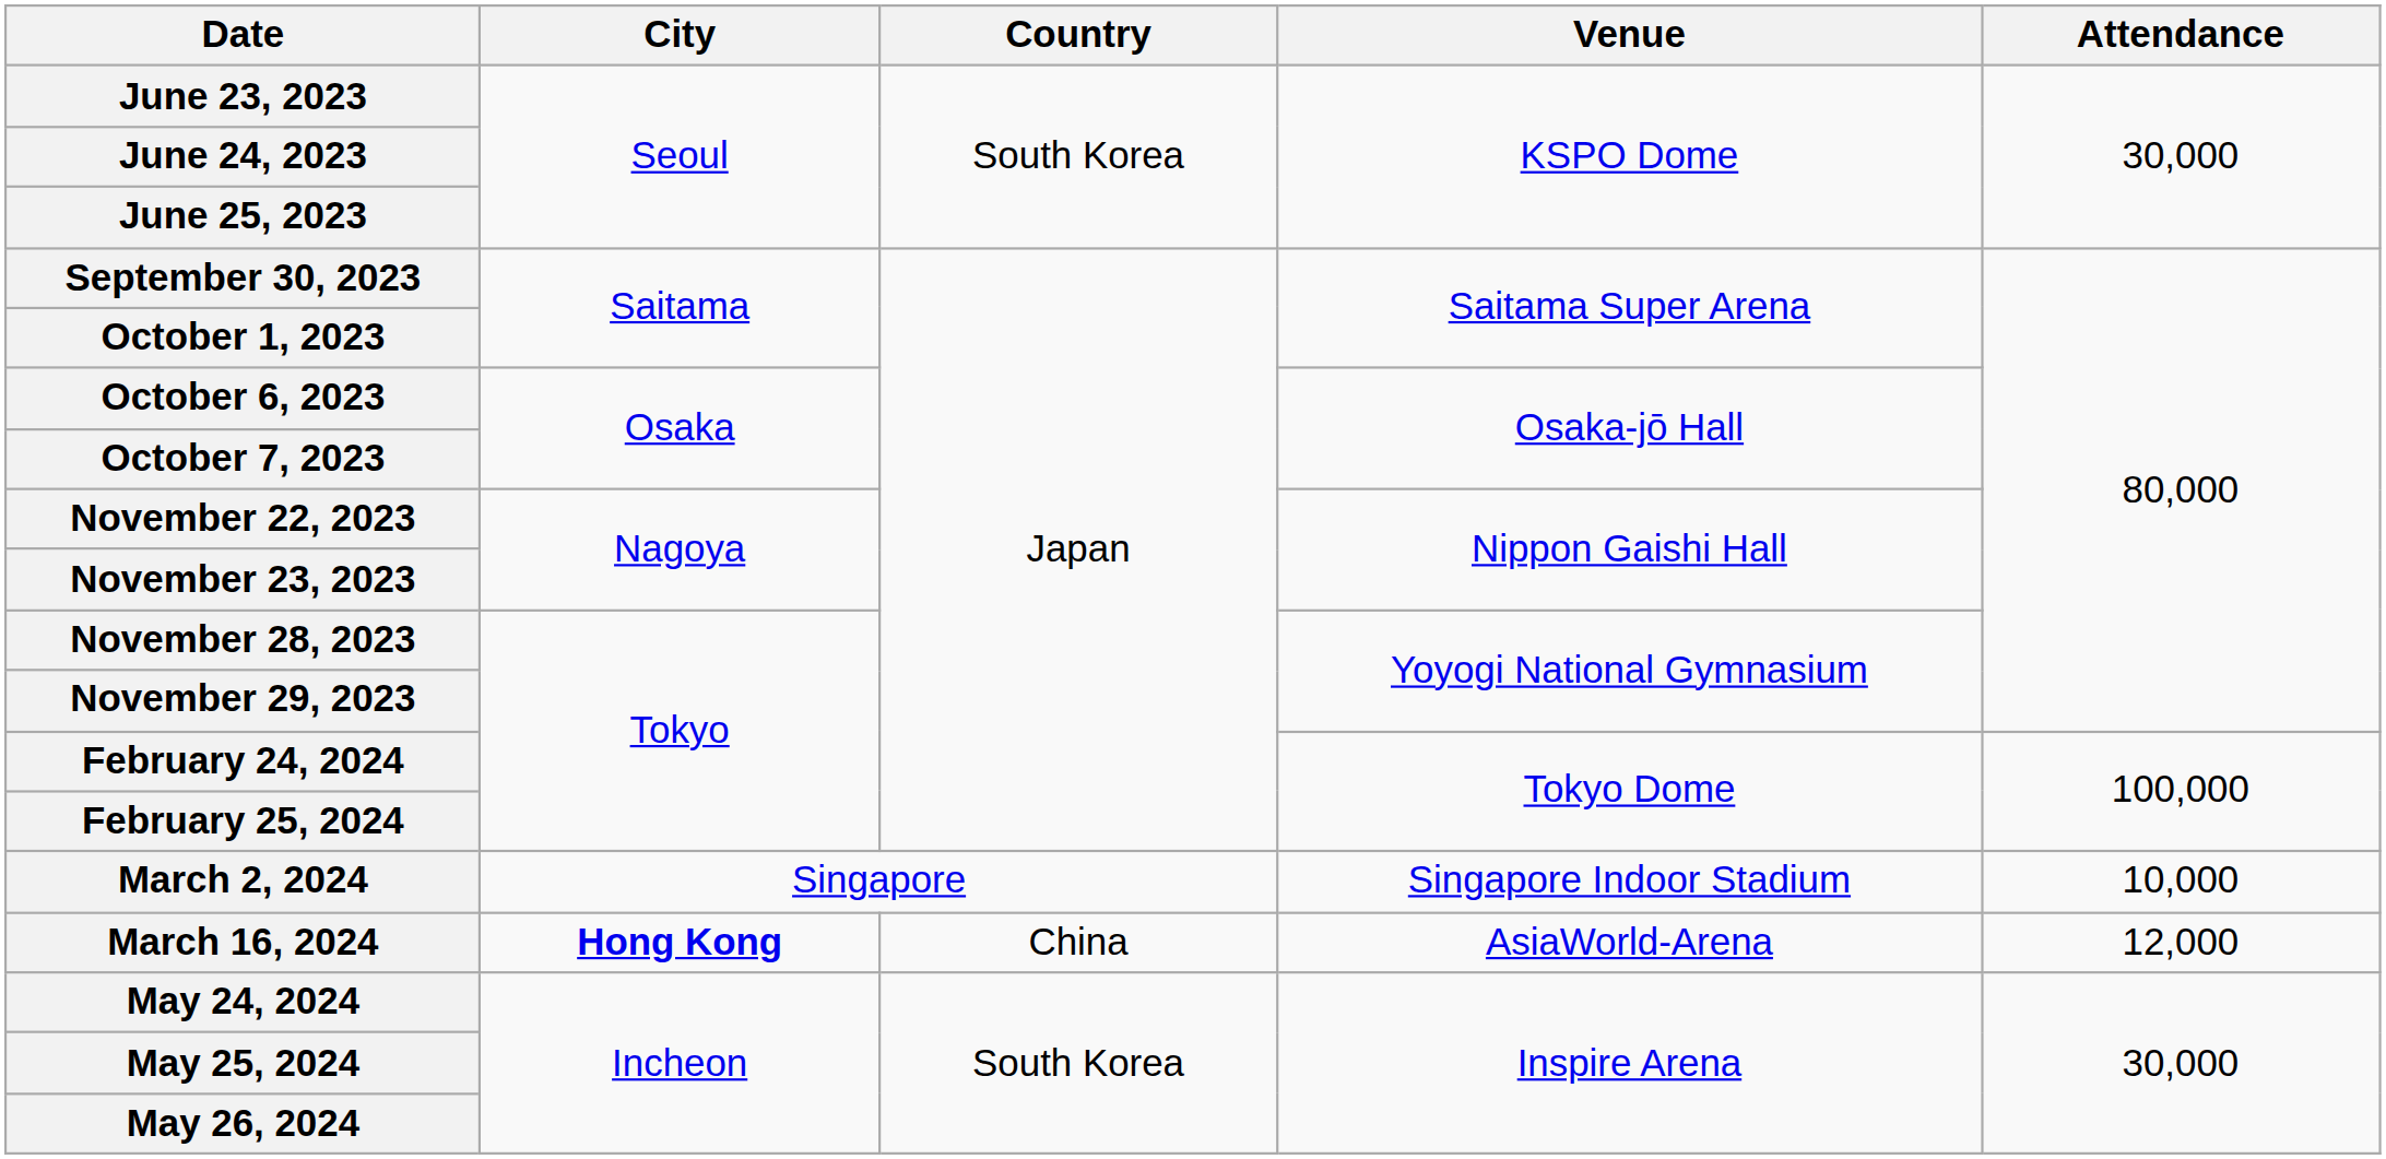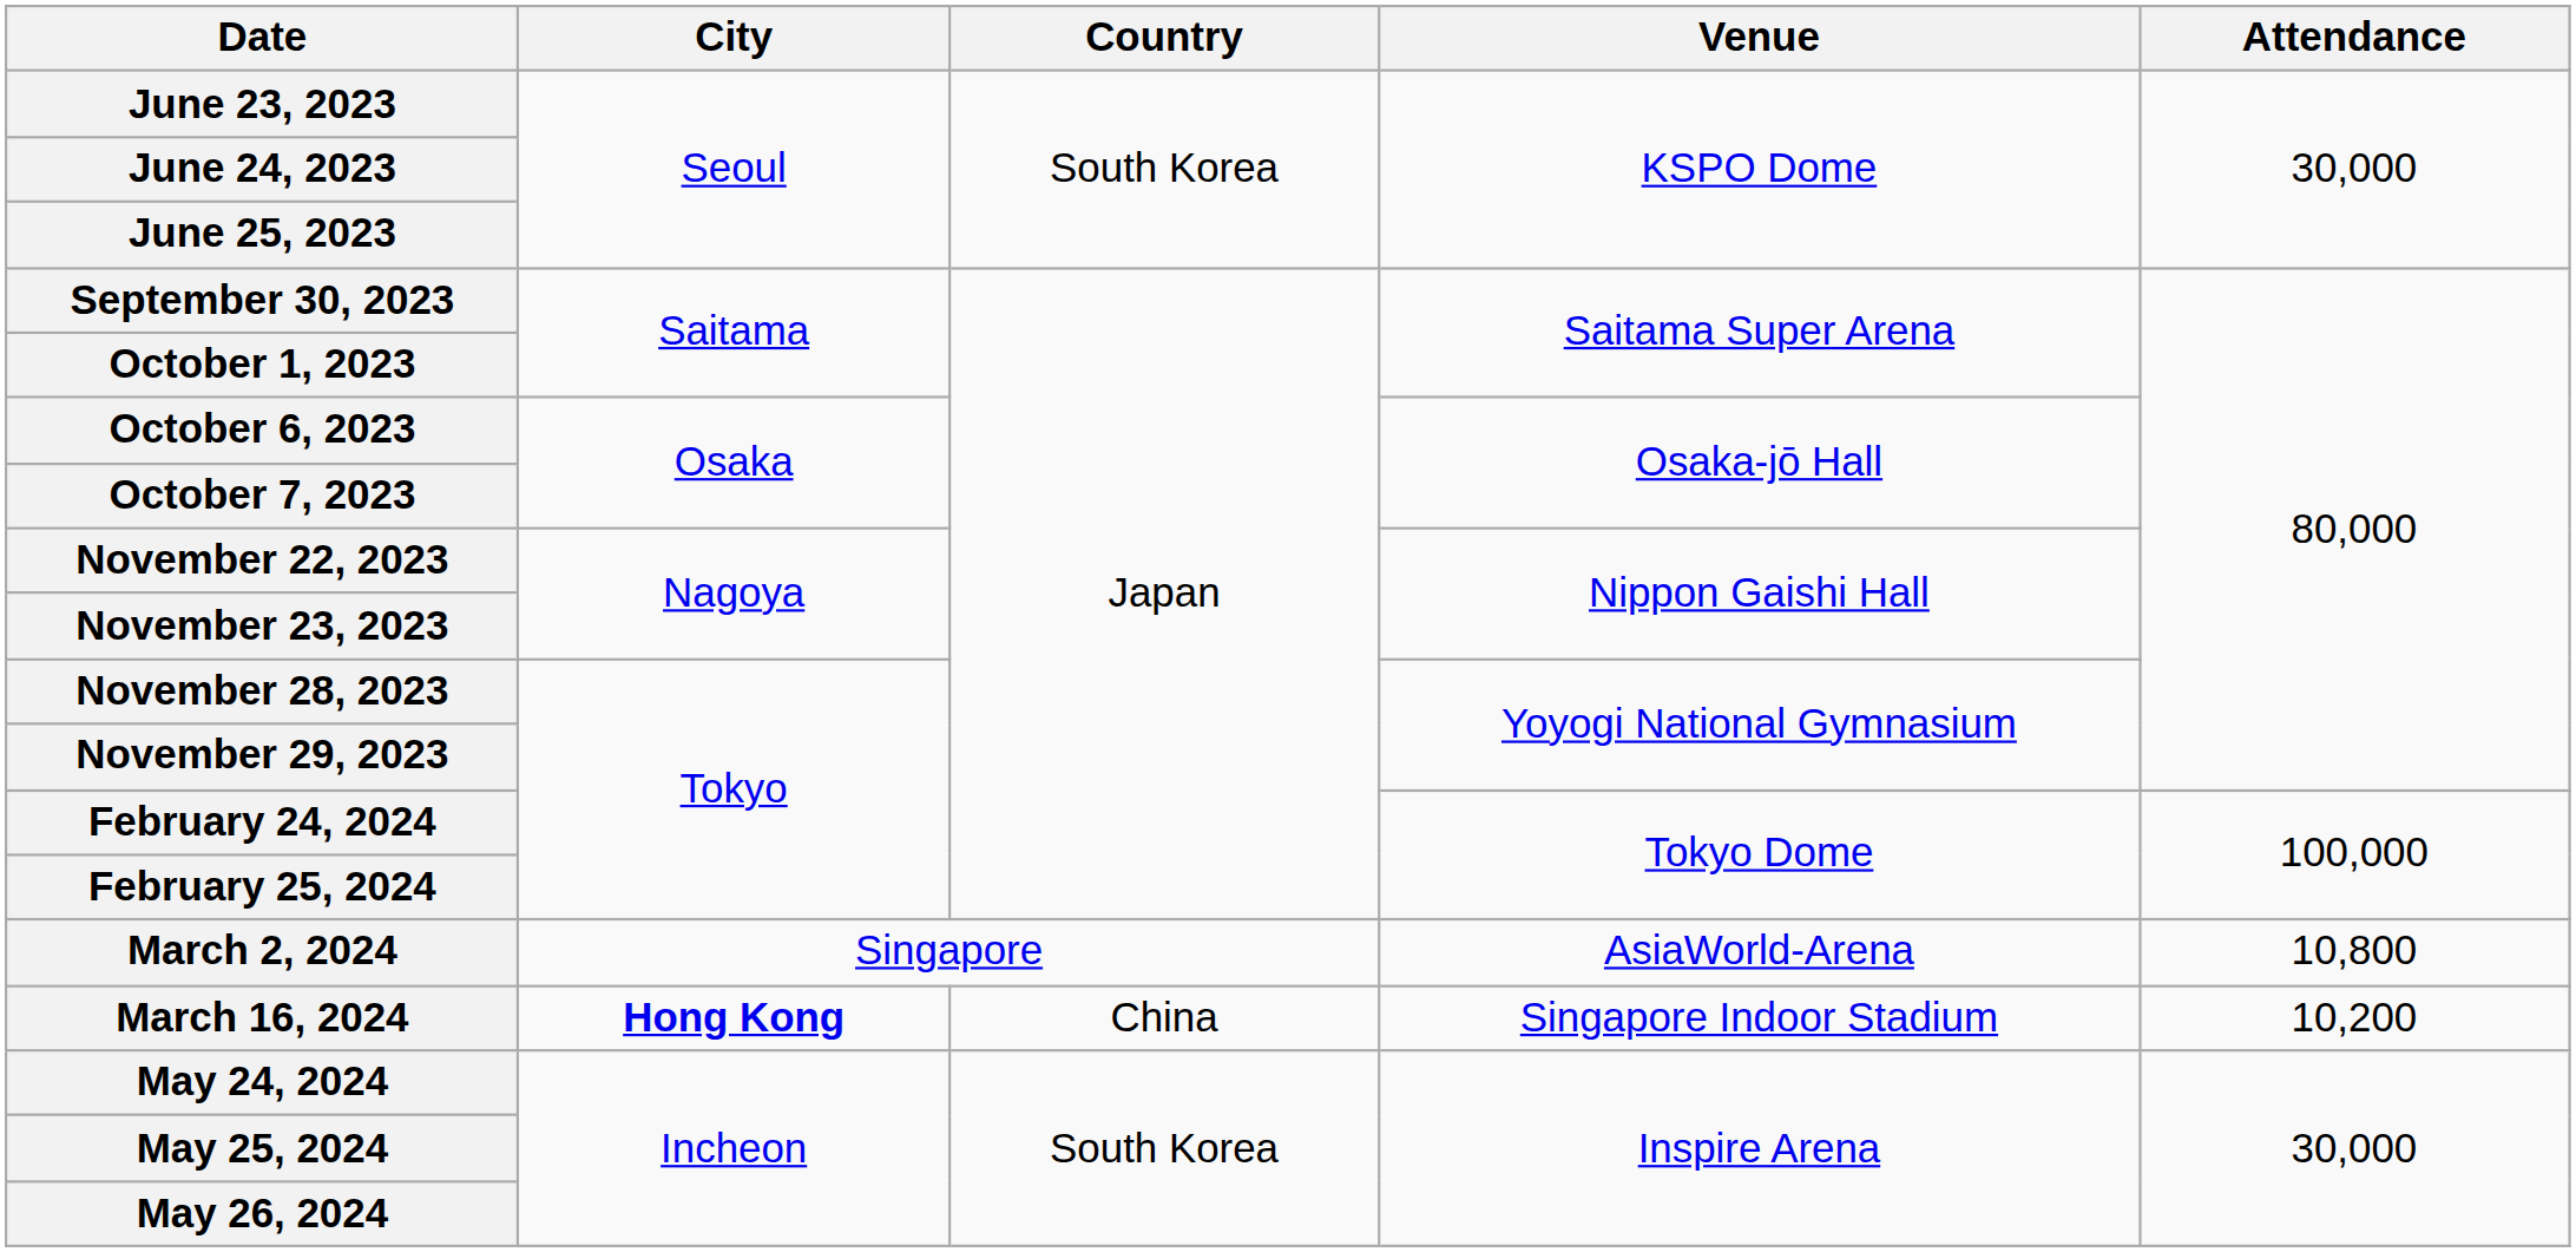 <table class="wikitable plainrowheaders" style="text-align:center">
 <tr>
 <th scope="col" style="width:12em">Date</th>
 <th scope="col" style="width:10em">City</th>
 <th scope="col" style="width:10em">Country</th>
 <th scope="col" style="width:18em">Venue</th>
 <th scope="col" style="width:10em">Attendance</th>
 </tr>
 <tr>
 <th scope="row" style="text-align:center">June 23, 2023</th>
 <td rowspan="3"><a href='#'>Seoul</a></td>
 <td rowspan="3">South Korea</td>
 <td rowspan="3"><a href='#'>KSPO Dome</a></td>
 <td rowspan="3">30,000</td>
 </tr>
 <tr>
 <th scope="row" style="text-align:center">June 24, 2023</th>
 </tr>
 <tr>
 <th scope="row" style="text-align:center">June 25, 2023</th>
 </tr>
 <tr>
 <th scope="row" style="text-align:center">September 30, 2023</th>
 <td rowspan="2"><a href='#'>Saitama</a></td>
 <td rowspan="10">Japan</td>
 <td rowspan="2"><a href='#'>Saitama Super Arena</a></td>
 <td rowspan="8">80,000</td>
 </tr>
 <tr>
 <th scope="row" style="text-align:center">October 1, 2023</th>
 </tr>
 <tr>
 <th scope="row" style="text-align:center">October 6, 2023</th>
 <td rowspan="2"><a href='#'>Osaka</a></td>
 <td rowspan="2"><a href='#'>Osaka-jō Hall</a></td>
 </tr>
 <tr>
 <th scope="row" style="text-align:center">October 7, 2023</th>
 </tr>
 <tr>
 <th scope="row" style="text-align:center">November 22, 2023</th>
 <td rowspan="2"><a href='#'>Nagoya</a></td>
 <td rowspan="2"><a href='#'>Nippon Gaishi Hall</a></td>
 </tr>
 <tr>
 <th scope="row" style="text-align:center">November 23, 2023</th>
 </tr>
 <tr>
 <th scope="row" style="text-align:center">November 28, 2023</th>
 <td rowspan="4"><a href='#'>Tokyo</a></td>
 <td rowspan="2"><a href='#'>Yoyogi National Gymnasium</a></td>
 </tr>
 <tr>
 <th scope="row" style="text-align:center">November 29, 2023</th>
 </tr>
 <tr>
 <th scope="row" style="text-align:center">February 24, 2024</th>
 <td rowspan="2"><a href='#'>Tokyo Dome</a></td>
 <td rowspan="2">100,000</td>
 </tr>
 <tr>
 <th scope="row" style="text-align:center">February 25, 2024</th>
 </tr>
 <tr>
 <th scope="row" style="text-align:center">March 2, 2024</th>
 <td colspan="2"><a href='#'>Singapore</a></td>
-<td><a href='#'>Singapore Indoor Stadium</a></td>
-<td>10,000</td>
+<td><a href='#'>AsiaWorld-Arena</a></td>
+<td>10,800</td>
 </tr>
 <tr>
 <th scope="row" style="text-align:center">March 16, 2024</th>
 <td><strong><a href='#'>Hong Kong</a></strong></td>
 <td>China</td>
-<td><a href='#'>AsiaWorld-Arena</a></td>
-<td>12,000</td>
+<td><a href='#'>Singapore Indoor Stadium</a></td>
+<td>10,200</td>
 </tr>
 <tr>
 <th scope="row" style="text-align:center">May 24, 2024</th>
 <td rowspan="3"><a href='#'>Incheon</a></td>
 <td rowspan="3">South Korea</td>
 <td rowspan="3"><a href='#'>Inspire Arena</a></td>
 <td rowspan="3">30,000</td>
 </tr>
 <tr>
 <th scope="row" style="text-align:center">May 25, 2024</th>
 </tr>
 <tr>
 <th scope="row" style="text-align:center">May 26, 2024</th>
 </tr>
 </table>
